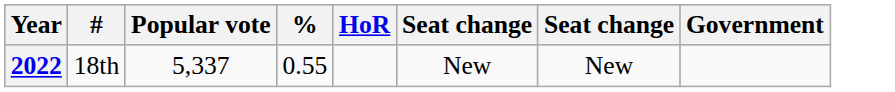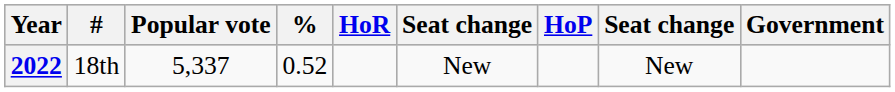 <table class="wikitable" style="text-align:center">
 <tr>
 <th>Year</th>
 <th>#</th>
 <th>Popular vote</th>
 <th>%</th>
 <th><a href='#'>HoR</a></th>
 <th>Seat change</th>
+<th><a href='#'>HoP</a></th>
 <th>Seat change</th>
 <th>Government</th>
 </tr>
 <tr>
 <th><a href='#'>2022</a></th>
 <td>18th</td>
 <td>5,337</td>
-<td>0.55</td>
+<td>0.52</td>
 <td></td>
 <td>New</td>
+<td></td>
 <td>New</td>
 <td></td>
 </tr>
 </table>
